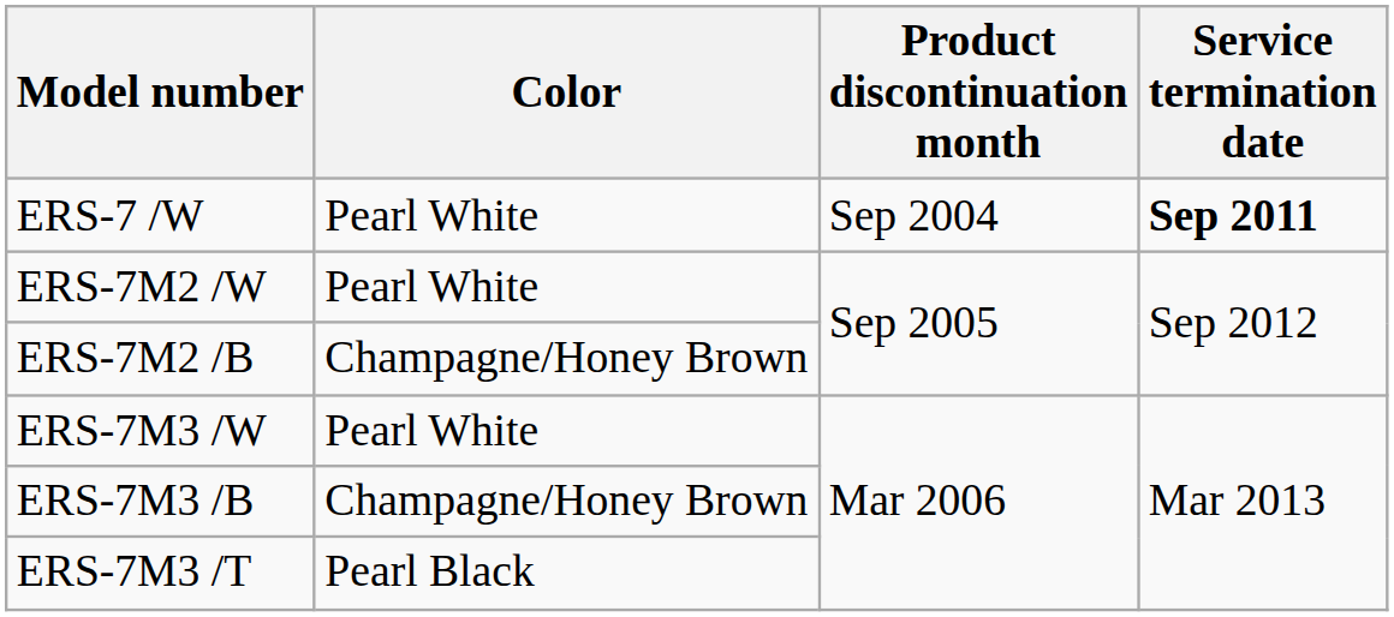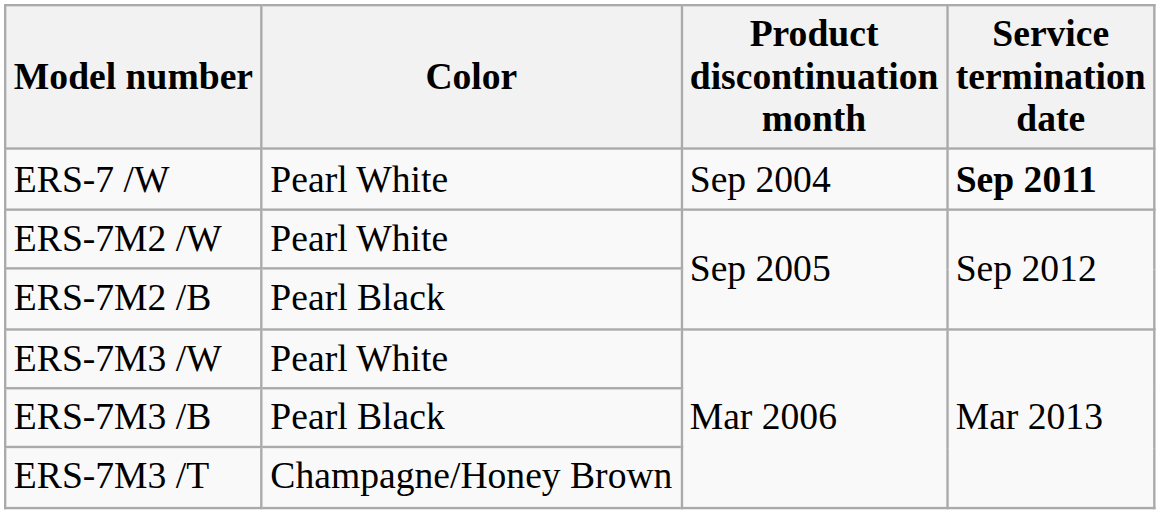 <table class="wikitable">
 <tr style="text-align:center;">
 <th style="text-align:left;">Model number</th>
 <th>Color</th>
 <th>Product<br>discontinuation<br>month</th>
 <th>Service<br>termination<br>date</th>
 </tr>
 <tr>
 <td>ERS-7 /W</td>
 <td>Pearl White</td>
 <td>Sep 2004</td>
 <td><strong>Sep 2011</strong></td>
 </tr>
 <tr>
 <td>ERS-7M2 /W</td>
 <td>Pearl White</td>
 <td rowspan="2">Sep 2005</td>
 <td rowspan="2">Sep 2012</td>
 </tr>
 <tr>
 <td>ERS-7M2 /B</td>
-<td>Champagne/Honey Brown</td>
+<td>Pearl Black</td>
 </tr>
 <tr>
 <td>ERS-7M3 /W</td>
 <td>Pearl White</td>
 <td rowspan="3">Mar 2006</td>
 <td rowspan="3">Mar 2013</td>
 </tr>
 <tr>
 <td>ERS-7M3 /B</td>
-<td>Champagne/Honey Brown</td>
+<td>Pearl Black</td>
 </tr>
 <tr>
 <td>ERS-7M3 /T</td>
-<td>Pearl Black</td>
+<td>Champagne/Honey Brown</td>
 </tr>
 </table>
